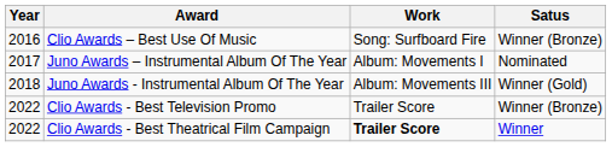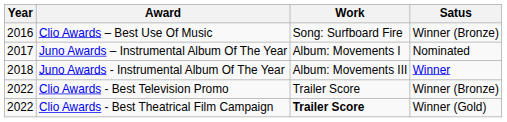 <table class="wikitable">
 <tr>
 <th>Year</th>
 <th>Award</th>
 <th>Work</th>
 <th>Satus</th>
 </tr>
 <tr>
 <td>2016</td>
 <td><a href='#'>Clio Awards</a> – Best Use Of Music</td>
 <td>Song: Surfboard Fire</td>
 <td>Winner (Bronze)</td>
 </tr>
 <tr>
 <td>2017</td>
 <td><a href='#'>Juno Awards</a> – Instrumental Album Of The Year</td>
 <td>Album: Movements I</td>
 <td>Nominated</td>
 </tr>
 <tr>
 <td>2018</td>
 <td><a href='#'>Juno Awards</a> - Instrumental Album Of The Year</td>
 <td>Album: Movements III</td>
-<td>Winner (Gold)</td>
+<td><a href='#'>Winner</a></td>
 </tr>
 <tr>
 <td>2022</td>
 <td><a href='#'>Clio Awards</a> - Best Television Promo</td>
 <td>Trailer Score</td>
 <td>Winner (Bronze)</td>
 </tr>
 <tr>
 <td>2022</td>
 <td><a href='#'>Clio Awards</a> - Best Theatrical Film Campaign</td>
 <td><strong>Trailer Score</strong></td>
-<td><a href='#'>Winner</a></td>
+<td>Winner (Gold)</td>
 </tr>
 </table>
